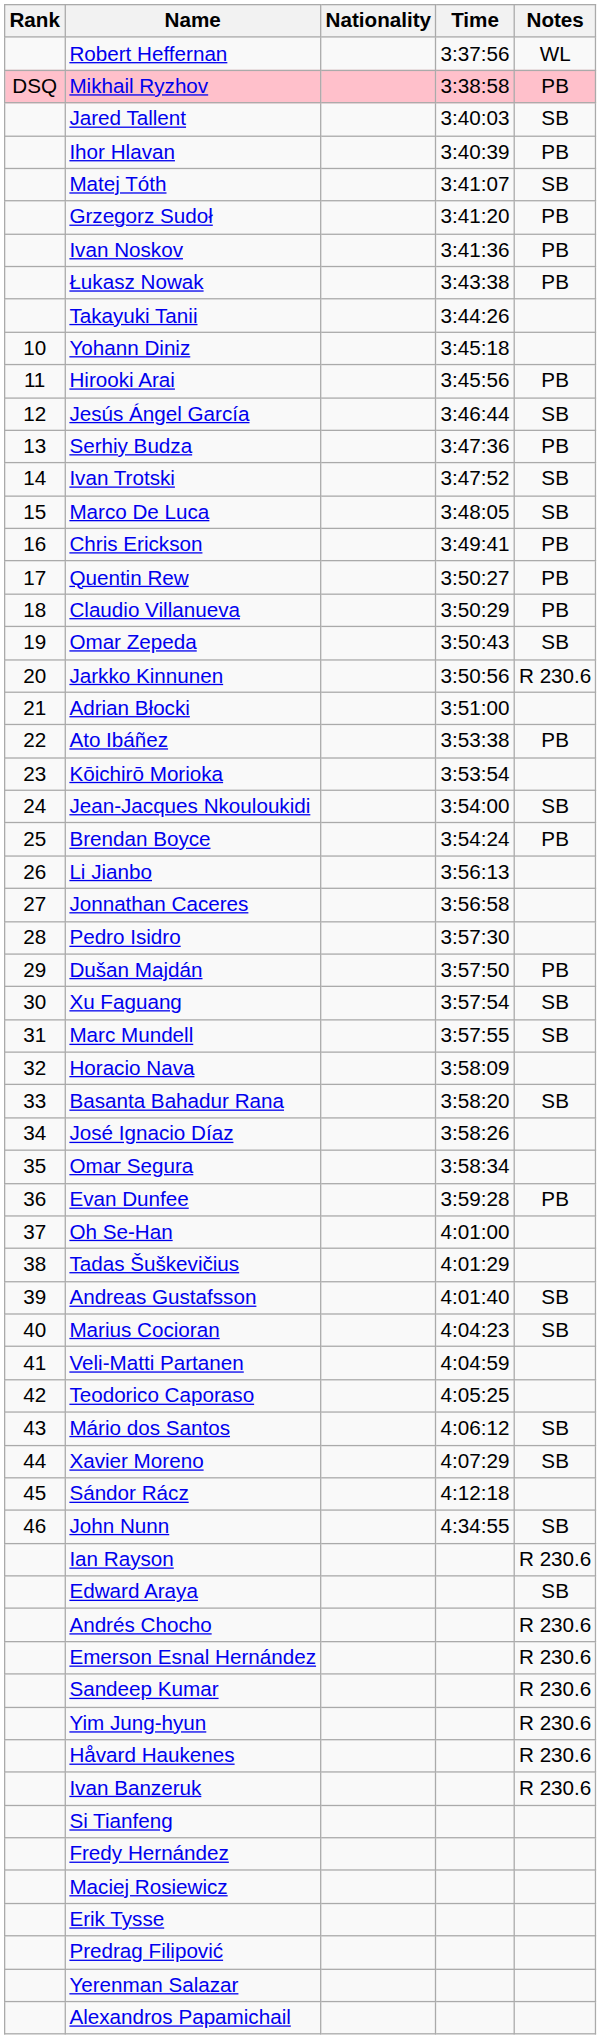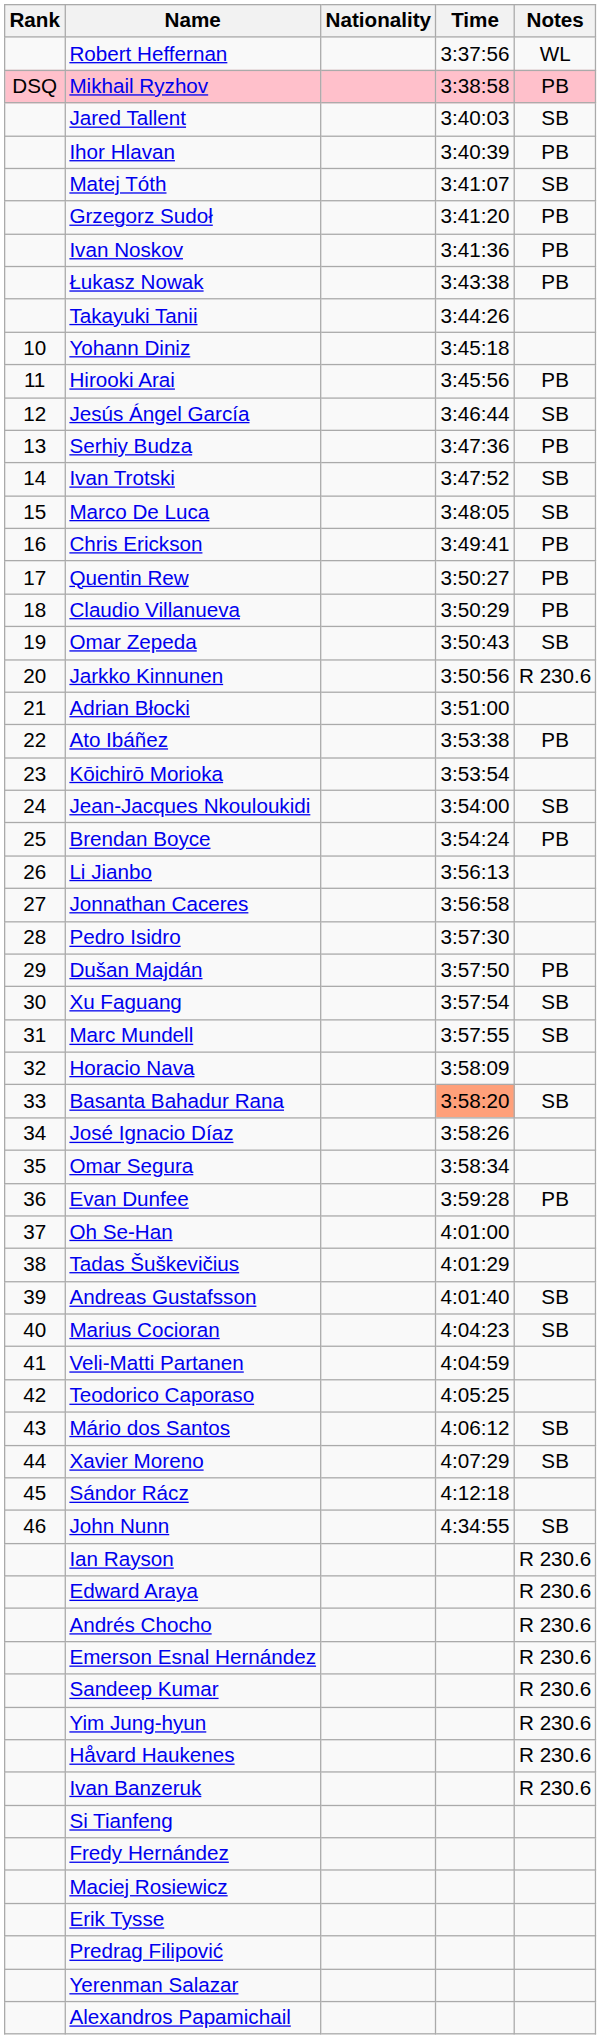 <table class="wikitable sortable" style="text-align:center">
 <tr>
 <th>Rank</th>
 <th>Name</th>
 <th>Nationality</th>
 <th>Time</th>
 <th>Notes</th>
 </tr>
 <tr>
 <td></td>
 <td align=left><a href='#'>Robert Heffernan</a></td>
 <td align=left></td>
 <td>3:37:56</td>
 <td>WL</td>
 </tr>
 <tr bgcolor=pink>
 <td>DSQ</td>
 <td align=left><a href='#'>Mikhail Ryzhov</a></td>
 <td align=left></td>
 <td>3:38:58</td>
 <td>PB</td>
 </tr>
 <tr>
 <td></td>
 <td align=left><a href='#'>Jared Tallent</a></td>
 <td align=left></td>
 <td>3:40:03</td>
 <td>SB</td>
 </tr>
 <tr>
 <td></td>
 <td align=left><a href='#'>Ihor Hlavan</a></td>
 <td align=left></td>
 <td>3:40:39</td>
 <td>PB</td>
 </tr>
 <tr>
 <td></td>
 <td align=left><a href='#'>Matej Tóth</a></td>
 <td align=left></td>
 <td>3:41:07</td>
 <td>SB</td>
 </tr>
 <tr>
 <td></td>
 <td align=left><a href='#'>Grzegorz Sudoł</a></td>
 <td align=left></td>
 <td>3:41:20</td>
 <td>PB</td>
 </tr>
 <tr>
 <td></td>
 <td align=left><a href='#'>Ivan Noskov</a></td>
 <td align=left></td>
 <td>3:41:36</td>
 <td>PB</td>
 </tr>
 <tr>
 <td></td>
 <td align=left><a href='#'>Łukasz Nowak</a></td>
 <td align=left></td>
 <td>3:43:38</td>
 <td>PB</td>
 </tr>
 <tr>
 <td></td>
 <td align=left><a href='#'>Takayuki Tanii</a></td>
 <td align=left></td>
 <td>3:44:26</td>
 <td></td>
 </tr>
 <tr>
 <td>10</td>
 <td align=left><a href='#'>Yohann Diniz</a></td>
 <td align=left></td>
 <td>3:45:18</td>
 <td></td>
 </tr>
 <tr>
 <td>11</td>
 <td align=left><a href='#'>Hirooki Arai</a></td>
 <td align=left></td>
 <td>3:45:56</td>
 <td>PB</td>
 </tr>
 <tr>
 <td>12</td>
 <td align=left><a href='#'>Jesús Ángel García</a></td>
 <td align=left></td>
 <td>3:46:44</td>
 <td>SB</td>
 </tr>
 <tr>
 <td>13</td>
 <td align=left><a href='#'>Serhiy Budza</a></td>
 <td align=left></td>
 <td>3:47:36</td>
 <td>PB</td>
 </tr>
 <tr>
 <td>14</td>
 <td align=left><a href='#'>Ivan Trotski</a></td>
 <td align=left></td>
 <td>3:47:52</td>
 <td>SB</td>
 </tr>
 <tr>
 <td>15</td>
 <td align=left><a href='#'>Marco De Luca</a></td>
 <td align=left></td>
 <td>3:48:05</td>
 <td>SB</td>
 </tr>
 <tr>
 <td>16</td>
 <td align=left><a href='#'>Chris Erickson</a></td>
 <td align=left></td>
 <td>3:49:41</td>
 <td>PB</td>
 </tr>
 <tr>
 <td>17</td>
 <td align=left><a href='#'>Quentin Rew</a></td>
 <td align=left></td>
 <td>3:50:27</td>
 <td>PB</td>
 </tr>
 <tr>
 <td>18</td>
 <td align=left><a href='#'>Claudio Villanueva</a></td>
 <td align=left></td>
 <td>3:50:29</td>
 <td>PB</td>
 </tr>
 <tr>
 <td>19</td>
 <td align=left><a href='#'>Omar Zepeda</a></td>
 <td align=left></td>
 <td>3:50:43</td>
 <td>SB</td>
 </tr>
 <tr>
 <td>20</td>
 <td align=left><a href='#'>Jarkko Kinnunen</a></td>
 <td align=left></td>
 <td>3:50:56</td>
 <td>R 230.6</td>
 </tr>
 <tr>
 <td>21</td>
 <td align=left><a href='#'>Adrian Błocki</a></td>
 <td align=left></td>
 <td>3:51:00</td>
 <td></td>
 </tr>
 <tr>
 <td>22</td>
 <td align=left><a href='#'>Ato Ibáñez</a></td>
 <td align=left></td>
 <td>3:53:38</td>
 <td>PB</td>
 </tr>
 <tr>
 <td>23</td>
 <td align=left><a href='#'>Kōichirō Morioka</a></td>
 <td align=left></td>
 <td>3:53:54</td>
 <td></td>
 </tr>
 <tr>
 <td>24</td>
 <td align=left><a href='#'>Jean-Jacques Nkouloukidi</a></td>
 <td align=left></td>
 <td>3:54:00</td>
 <td>SB</td>
 </tr>
 <tr>
 <td>25</td>
 <td align=left><a href='#'>Brendan Boyce</a></td>
 <td align=left></td>
 <td>3:54:24</td>
 <td>PB</td>
 </tr>
 <tr>
 <td>26</td>
 <td align=left><a href='#'>Li Jianbo</a></td>
 <td align=left></td>
 <td>3:56:13</td>
 <td></td>
 </tr>
 <tr>
 <td>27</td>
 <td align=left><a href='#'>Jonnathan Caceres</a></td>
 <td align=left></td>
 <td>3:56:58</td>
 <td></td>
 </tr>
 <tr>
 <td>28</td>
 <td align=left><a href='#'>Pedro Isidro</a></td>
 <td align=left></td>
 <td>3:57:30</td>
 <td></td>
 </tr>
 <tr>
 <td>29</td>
 <td align=left><a href='#'>Dušan Majdán</a></td>
 <td align=left></td>
 <td>3:57:50</td>
 <td>PB</td>
 </tr>
 <tr>
 <td>30</td>
 <td align=left><a href='#'>Xu Faguang</a></td>
 <td align=left></td>
 <td>3:57:54</td>
 <td>SB</td>
 </tr>
 <tr>
 <td>31</td>
 <td align=left><a href='#'>Marc Mundell</a></td>
 <td align=left></td>
 <td>3:57:55</td>
 <td>SB</td>
 </tr>
 <tr>
 <td>32</td>
 <td align=left><a href='#'>Horacio Nava</a></td>
 <td align=left></td>
 <td>3:58:09</td>
 <td></td>
 </tr>
 <tr>
 <td>33</td>
 <td align=left><a href='#'>Basanta Bahadur Rana</a></td>
 <td align=left></td>
-<td>3:58:20</td>
+<td style="background: lightsalmon;">3:58:20</td>
 <td>SB</td>
 </tr>
 <tr>
 <td>34</td>
 <td align=left><a href='#'>José Ignacio Díaz</a></td>
 <td align=left></td>
 <td>3:58:26</td>
 <td></td>
 </tr>
 <tr>
 <td>35</td>
 <td align=left><a href='#'>Omar Segura</a></td>
 <td align=left></td>
 <td>3:58:34</td>
 <td></td>
 </tr>
 <tr>
 <td>36</td>
 <td align=left><a href='#'>Evan Dunfee</a></td>
 <td align=left></td>
 <td>3:59:28</td>
 <td>PB</td>
 </tr>
 <tr>
 <td>37</td>
 <td align=left><a href='#'>Oh Se-Han</a></td>
 <td align=left></td>
 <td>4:01:00</td>
 <td></td>
 </tr>
 <tr>
 <td>38</td>
 <td align=left><a href='#'>Tadas Šuškevičius</a></td>
 <td align=left></td>
 <td>4:01:29</td>
 <td></td>
 </tr>
 <tr>
 <td>39</td>
 <td align=left><a href='#'>Andreas Gustafsson</a></td>
 <td align=left></td>
 <td>4:01:40</td>
 <td>SB</td>
 </tr>
 <tr>
 <td>40</td>
 <td align=left><a href='#'>Marius Cocioran</a></td>
 <td align=left></td>
 <td>4:04:23</td>
 <td>SB</td>
 </tr>
 <tr>
 <td>41</td>
 <td align=left><a href='#'>Veli-Matti Partanen</a></td>
 <td align=left></td>
 <td>4:04:59</td>
 <td></td>
 </tr>
 <tr>
 <td>42</td>
 <td align=left><a href='#'>Teodorico Caporaso</a></td>
 <td align=left></td>
 <td>4:05:25</td>
 <td></td>
 </tr>
 <tr>
 <td>43</td>
 <td align=left><a href='#'>Mário dos Santos</a></td>
 <td align=left></td>
 <td>4:06:12</td>
 <td>SB</td>
 </tr>
 <tr>
 <td>44</td>
 <td align=left><a href='#'>Xavier Moreno</a></td>
 <td align=left></td>
 <td>4:07:29</td>
 <td>SB</td>
 </tr>
 <tr>
 <td>45</td>
 <td align=left><a href='#'>Sándor Rácz</a></td>
 <td align=left></td>
 <td>4:12:18</td>
 <td></td>
 </tr>
 <tr>
 <td>46</td>
 <td align=left><a href='#'>John Nunn</a></td>
 <td align=left></td>
 <td>4:34:55</td>
 <td>SB</td>
 </tr>
 <tr>
 <td></td>
 <td align=left><a href='#'>Ian Rayson</a></td>
 <td align=left></td>
 <td></td>
 <td>R 230.6</td>
 </tr>
 <tr>
 <td></td>
 <td align=left><a href='#'>Edward Araya</a></td>
 <td align=left></td>
 <td></td>
-<td>SB</td>
+<td>R 230.6</td>
 </tr>
 <tr>
 <td></td>
 <td align=left><a href='#'>Andrés Chocho</a></td>
 <td align=left></td>
 <td></td>
 <td>R 230.6</td>
 </tr>
 <tr>
 <td></td>
 <td align=left><a href='#'>Emerson Esnal Hernández</a></td>
 <td align=left></td>
 <td></td>
 <td>R 230.6</td>
 </tr>
 <tr>
 <td></td>
 <td align=left><a href='#'>Sandeep Kumar</a></td>
 <td align=left></td>
 <td></td>
 <td>R 230.6</td>
 </tr>
 <tr>
 <td></td>
 <td align=left><a href='#'>Yim Jung-hyun</a></td>
 <td align=left></td>
 <td></td>
 <td>R 230.6</td>
 </tr>
 <tr>
 <td></td>
 <td align=left><a href='#'>Håvard Haukenes</a></td>
 <td align=left></td>
 <td></td>
 <td>R 230.6</td>
 </tr>
 <tr>
 <td></td>
 <td align=left><a href='#'>Ivan Banzeruk</a></td>
 <td align=left></td>
 <td></td>
 <td>R 230.6</td>
 </tr>
 <tr>
 <td></td>
 <td align=left><a href='#'>Si Tianfeng</a></td>
 <td align=left></td>
 <td></td>
 <td></td>
 </tr>
 <tr>
 <td></td>
 <td align=left><a href='#'>Fredy Hernández</a></td>
 <td align=left></td>
 <td></td>
 <td></td>
 </tr>
 <tr>
 <td></td>
 <td align=left><a href='#'>Maciej Rosiewicz</a></td>
 <td align=left></td>
 <td></td>
 <td></td>
 </tr>
 <tr>
 <td></td>
 <td align=left><a href='#'>Erik Tysse</a></td>
 <td align=left></td>
 <td></td>
 </tr>
 <tr>
 <td></td>
 <td align=left><a href='#'>Predrag Filipović</a></td>
 <td align=left></td>
 <td></td>
 <td></td>
 </tr>
 <tr>
 <td></td>
 <td align=left><a href='#'>Yerenman Salazar</a></td>
 <td align=left></td>
 <td></td>
 <td></td>
 </tr>
 <tr>
 <td></td>
 <td align=left><a href='#'>Alexandros Papamichail</a></td>
 <td align=left></td>
 <td></td>
 <td></td>
 </tr>
 </table>
